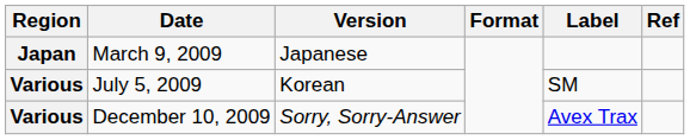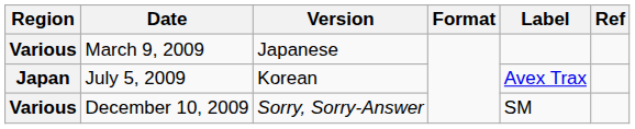 <table class="wikitable plainrowheaders">
 <tr>
 <th scope="col">Region</th>
 <th scope="col">Date</th>
 <th scope="col">Version</th>
 <th scope="col">Format</th>
 <th scope="col">Label</th>
 <th scope="col">Ref</th>
 </tr>
 <tr>
-<th scope="row">Japan</th>
+<th scope="row">Various</th>
 <td>March 9, 2009</td>
 <td>Japanese</td>
 <td rowspan="3"></td>
 <td></td>
 <td></td>
 </tr>
 <tr>
-<th scope="row">Various </th>
+<th scope="row">Japan</th>
 <td>July 5, 2009</td>
 <td>Korean</td>
-<td>SM</td>
+<td><a href='#'>Avex Trax</a></td>
 <td></td>
 </tr>
 <tr>
 <th scope="row">Various </th>
 <td>December 10, 2009</td>
 <td><em>Sorry, Sorry-Answer</em></td>
-<td><a href='#'>Avex Trax</a></td>
+<td>SM</td>
 </tr>
 </table>
